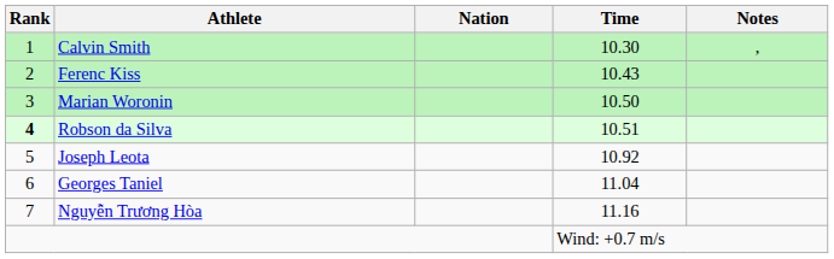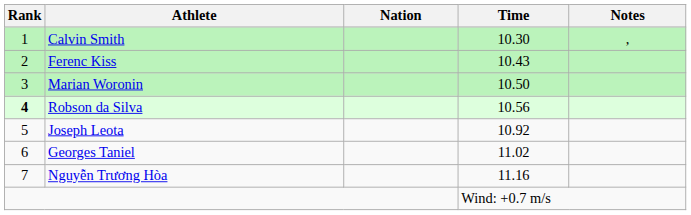 <table class="wikitable sortable" style="text-align:center;width: 60%;">
 <tr>
 <th scope="col" style="width: 10px;">Rank</th>
 <th scope="col">Athlete</th>
 <th scope="col">Nation</th>
 <th scope="col">Time</th>
 <th scope="col">Notes</th>
 </tr>
 <tr bgcolor=bbf3bb>
 <td>1</td>
 <td align=left><a href='#'>Calvin Smith</a></td>
 <td align=left></td>
 <td>10.30</td>
 <td>, </td>
 </tr>
 <tr bgcolor=bbf3bb>
 <td>2</td>
 <td align=left><a href='#'>Ferenc Kiss</a></td>
 <td align=left></td>
 <td>10.43</td>
 <td></td>
 </tr>
 <tr bgcolor=bbf3bb>
 <td>3</td>
 <td align=left><a href='#'>Marian Woronin</a></td>
 <td align=left></td>
 <td>10.50</td>
 <td></td>
 </tr>
 <tr bgcolor=ddffdd>
 <td><strong>4</strong></td>
 <td align=left><a href='#'>Robson da Silva</a></td>
 <td align=left></td>
-<td>10.51</td>
+<td>10.56</td>
 <td></td>
 </tr>
 <tr>
 <td>5</td>
 <td align=left><a href='#'>Joseph Leota</a></td>
 <td align=left></td>
 <td>10.92</td>
 <td></td>
 </tr>
 <tr>
 <td>6</td>
 <td align=left><a href='#'>Georges Taniel</a></td>
 <td align=left></td>
-<td>11.04</td>
+<td>11.02</td>
 <td></td>
 </tr>
 <tr>
 <td>7</td>
 <td align=left><a href='#'>Nguyễn Trương Hòa</a></td>
 <td align=left></td>
 <td>11.16</td>
 <td></td>
 </tr>
 <tr class="sortbottom">
 <td colspan="3"></td>
 <td colspan="2" style="text-align:left;">Wind: +0.7 m/s</td>
 </tr>
 </table>
